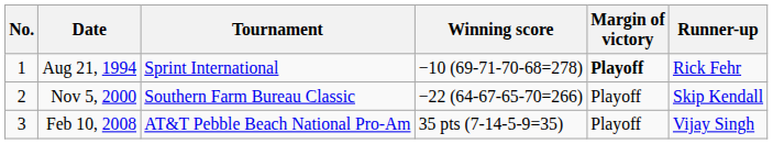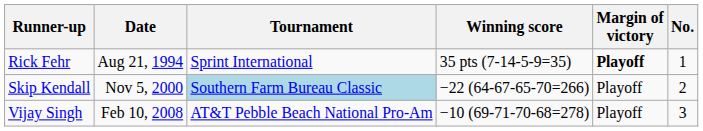 <table class="wikitable" style="font-size:95%;">
 <tr>
-<th>No.</th>
+<th>Runner-up</th>
 <th>Date</th>
 <th>Tournament</th>
 <th>Winning score</th>
 <th>Margin of<br>victory</th>
-<th>Runner-up</th>
+<th>No.</th>
 </tr>
 <tr>
-<td align=center>1</td>
+<td> <a href='#'>Rick Fehr</a></td>
 <td align=right>Aug 21, <a href='#'>1994</a></td>
 <td><a href='#'>Sprint International</a></td>
-<td>−10 (69-71-70-68=278)</td>
+<td>35 pts (7-14-5-9=35)</td>
 <td><strong>Playoff</strong></td>
-<td> <a href='#'>Rick Fehr</a></td>
+<td align=center>1</td>
 </tr>
 <tr>
-<td align=center>2</td>
+<td> <a href='#'>Skip Kendall</a></td>
 <td align=right>Nov 5, <a href='#'>2000</a></td>
-<td><a href='#'>Southern Farm Bureau Classic</a></td>
+<td style="background: lightblue;"><a href='#'>Southern Farm Bureau Classic</a></td>
 <td>−22 (64-67-65-70=266)</td>
 <td>Playoff</td>
-<td> <a href='#'>Skip Kendall</a></td>
+<td align=center>2</td>
 </tr>
 <tr>
-<td align=center>3</td>
+<td> <a href='#'>Vijay Singh</a></td>
 <td align=right>Feb 10, <a href='#'>2008</a></td>
 <td><a href='#'>AT&T Pebble Beach National Pro-Am</a></td>
-<td>35 pts (7-14-5-9=35)</td>
+<td>−10 (69-71-70-68=278)</td>
 <td>Playoff</td>
-<td> <a href='#'>Vijay Singh</a></td>
+<td align=center>3</td>
 </tr>
 </table>
